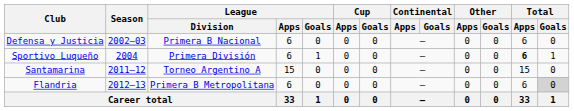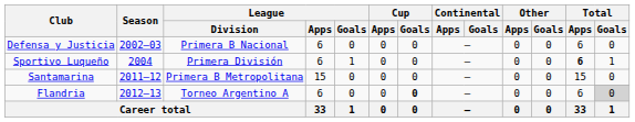 <table class="wikitable" style="text-align:center">
 <tr>
 <th rowspan="2">Club</th>
 <th rowspan="2">Season</th>
 <th colspan="3">League</th>
 <th colspan="2">Cup</th>
 <th colspan="2">Continental</th>
 <th colspan="2">Other</th>
 <th colspan="2">Total</th>
 </tr>
 <tr>
 <th>Division</th>
 <th>Apps</th>
 <th>Goals</th>
 <th>Apps</th>
 <th>Goals</th>
 <th>Apps</th>
 <th>Goals</th>
 <th>Apps</th>
 <th>Goals</th>
 <th>Apps</th>
 <th>Goals</th>
 </tr>
 <tr>
 <td><a href='#'>Defensa y Justicia</a></td>
 <td><a href='#'>2002–03</a></td>
 <td><a href='#'>Primera B Nacional</a></td>
 <td>6</td>
 <td>0</td>
 <td>0</td>
 <td>0</td>
 <td colspan="2">—</td>
 <td>0</td>
 <td>0</td>
 <td>6</td>
 <td>0</td>
 </tr>
 <tr>
 <td><a href='#'>Sportivo Luqueño</a></td>
 <td><a href='#'>2004</a></td>
 <td><a href='#'>Primera División</a></td>
 <td>6</td>
 <td>1</td>
 <td>0</td>
 <td>0</td>
 <td colspan="2">—</td>
 <td>0</td>
 <td>0</td>
 <td><strong>6</strong></td>
 <td>1</td>
 </tr>
 <tr>
 <td><a href='#'>Santamarina</a></td>
 <td><a href='#'>2011–12</a></td>
-<td><a href='#'>Torneo Argentino A</a></td>
+<td><a href='#'>Primera B Metropolitana</a></td>
 <td>15</td>
 <td>0</td>
 <td>0</td>
 <td>0</td>
 <td colspan="2">—</td>
 <td>0</td>
 <td>0</td>
 <td>15</td>
 <td>0</td>
 </tr>
 <tr>
 <td><a href='#'>Flandria</a></td>
 <td><a href='#'>2012–13</a></td>
-<td><a href='#'>Primera B Metropolitana</a></td>
+<td><a href='#'>Torneo Argentino A</a></td>
 <td>6</td>
 <td>0</td>
 <td>0</td>
-<td>0</td>
+<td><strong>0</strong></td>
 <td colspan="2">—</td>
 <td>0</td>
 <td>0</td>
 <td>6</td>
 <td style="background: lightgrey;">0</td>
 </tr>
 <tr>
 <th colspan="3">Career total</th>
 <th>33</th>
 <th>1</th>
 <th>0</th>
 <th>0</th>
 <th colspan="2">—</th>
 <th>0</th>
 <th>0</th>
 <th>33</th>
 <th>1</th>
 </tr>
 </table>
